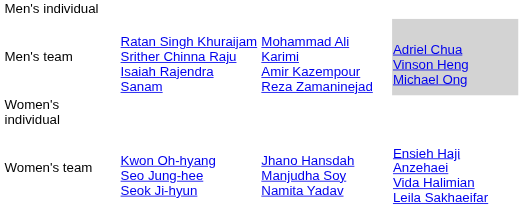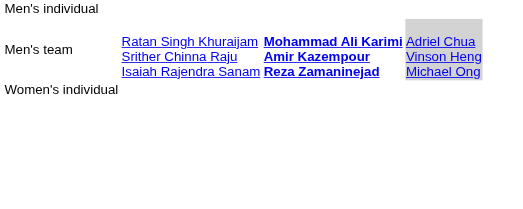 <table>
 <tr>
 <td>Men's individual</td>
 <td></td>
 <td></td>
 <td></td>
 </tr>
 <tr>
 <td>Men's team</td>
 <td><br><a href='#'>Ratan Singh Khuraijam</a><br><a href='#'>Srither Chinna Raju</a><br><a href='#'>Isaiah Rajendra Sanam</a></td>
-<td><br><a href='#'>Mohammad Ali Karimi</a><br><a href='#'>Amir Kazempour</a><br><a href='#'>Reza Zamaninejad</a></td>
+<td><strong><br><a href='#'>Mohammad Ali Karimi</a><br><a href='#'>Amir Kazempour</a><br><a href='#'>Reza Zamaninejad</a></strong></td>
 <td style="background: lightgrey;"><br><a href='#'>Adriel Chua</a><br><a href='#'>Vinson Heng</a><br><a href='#'>Michael Ong</a></td>
 </tr>
 <tr>
 <td>Women's individual</td>
 <td></td>
 <td></td>
 <td></td>
 </tr>
-<tr>
-<td>Women's team</td>
-<td><br><a href='#'>Kwon Oh-hyang</a><br><a href='#'>Seo Jung-hee</a><br><a href='#'>Seok Ji-hyun</a></td>
-<td><br><a href='#'>Jhano Hansdah</a><br><a href='#'>Manjudha Soy</a><br><a href='#'>Namita Yadav</a></td>
-<td><br><a href='#'>Ensieh Haji Anzehaei</a><br><a href='#'>Vida Halimian</a><br><a href='#'>Leila Sakhaeifar</a></td>
-</tr>
 </table>
